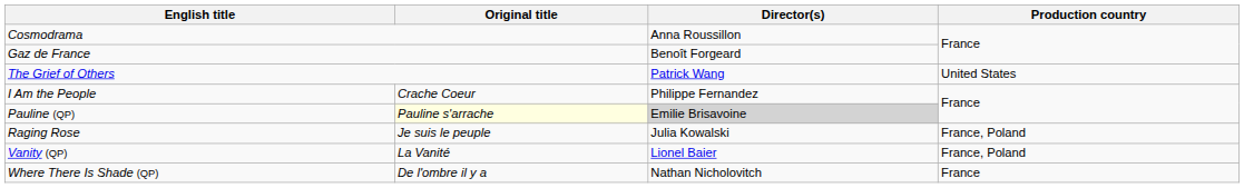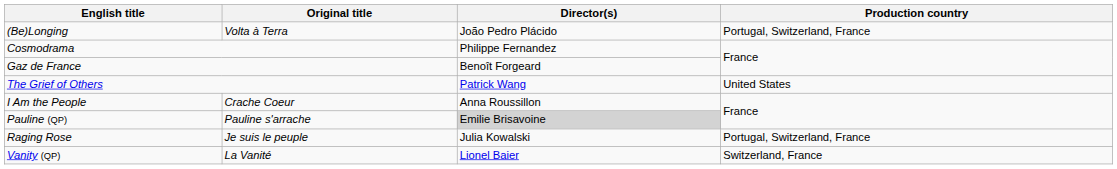 <table class="wikitable" style="width:100%; margin-bottom:2px" cellpadding="5">
 <tr>
 <th scope="col">English title</th>
 <th scope="col">Original title</th>
 <th scope="col">Director(s)</th>
 <th scope="col">Production country</th>
 </tr>
 <tr>
+<td><em>(Be)Longing</em></td>
+<td><em>Volta à Terra</em></td>
+<td data-sort-value="Plácido">João Pedro Plácido</td>
+<td>Portugal, Switzerland, France</td>
+</tr>
+<tr>
 <td colspan=2><em>Cosmodrama</em></td>
-<td data-sort-value="Roussillon">Anna Roussillon</td>
+<td data-sort-value="Fernandez">Philippe Fernandez</td>
 <td rowspan="2">France</td>
 </tr>
 <tr>
 <td colspan=2><em>Gaz de France</em></td>
 <td data-sort-value="Forgeard">Benoît Forgeard</td>
 </tr>
 <tr>
 <td colspan=2 data-sort-value="Grief"><em><a href='#'>The Grief of Others</a></em></td>
 <td data-sort-value="Wang"><a href='#'>Patrick Wang</a></td>
 <td>United States</td>
 </tr>
 <tr>
 <td><em>I Am the People</em></td>
 <td><em>Crache Coeur</em></td>
-<td data-sort-value="Fernandez">Philippe Fernandez</td>
+<td data-sort-value="Roussillon">Anna Roussillon</td>
 <td rowspan="2">France</td>
 </tr>
 <tr>
 <td><em>Pauline</em> <small>(QP)</small></td>
-<td style="background: lightyellow;"><em>Pauline s'arrache</em></td>
+<td><em>Pauline s'arrache</em></td>
 <td data-sort-value="Brisavoine" style="background: lightgrey;">Emilie Brisavoine</td>
 </tr>
 <tr>
 <td><em>Raging Rose</em></td>
 <td><em>Je suis le peuple</em></td>
 <td data-sort-value="Kowalski">Julia Kowalski</td>
-<td>France, Poland</td>
+<td>Portugal, Switzerland, France</td>
 </tr>
 <tr>
 <td><em><a href='#'>Vanity</a></em> <small>(QP)</small></td>
 <td><em>La Vanité</em></td>
 <td data-sort-value="Baier]"><a href='#'>Lionel Baier</a></td>
-<td>France, Poland</td>
-</tr>
-<tr>
-<td><em>Where There Is Shade</em> <small>(QP)</small></td>
-<td><em>De l'ombre il y a</em></td>
-<td data-sort-value="Nicholovitch">Nathan Nicholovitch</td>
-<td>France</td>
+<td>Switzerland, France</td>
 </tr>
 </table>
